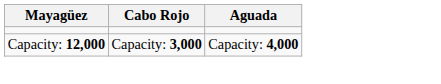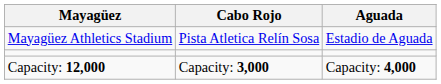 <table class="wikitable">
 <tr>
 <th>Mayagüez</th>
 <th>Cabo Rojo</th>
 <th>Aguada</th>
+</tr>
+<tr>
+<td><a href='#'>Mayagüez Athletics Stadium</a></td>
+<td><a href='#'>Pista Atletica Relín Sosa</a></td>
+<td><a href='#'>Estadio de Aguada</a></td>
 </tr>
 <tr>
 <td></td>
 <td></td>
 <td></td>
 </tr>
 <tr>
 <td>Capacity: <strong>12,000</strong></td>
 <td>Capacity: <strong>3,000</strong></td>
 <td>Capacity: <strong>4,000</strong></td>
 </tr>
 </table>
